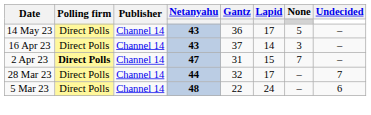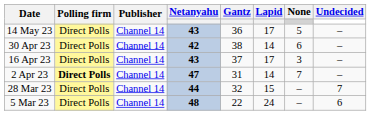 <table class="wikitable sortable" style="text-align:center; font-size:90%; line-height:13px">
 <tr>
 <th rowspan=2>Date</th>
 <th rowspan=2>Polling firm</th>
 <th rowspan=2>Publisher</th>
 <th><a href='#'>Netanyahu</a></th>
 <th><a href='#'>Gantz</a></th>
 <th><a href='#'>Lapid</a></th>
 <th>None</th>
 <th><a href='#'>Undecided</a></th>
 </tr>
 <tr>
 <th style=background:></th>
 <th style=background:></th>
 <th style=background:></th>
 <th style=background:#d3d3d3></th>
 <th style=background:#fff></th>
 </tr>
 <tr>
 <td data-sort-value=2023-05-14>14 May 23</td>
 <td style=background:#fff89c>Direct Polls</td>
 <td><a href='#'>Channel 14</a></td>
 <td style=background:#BBCDE4><strong>43</strong>	</td>
 <td>36					</td>
 <td>17					</td>
 <td>5					</td>
 <td>–					</td>
 </tr>
 <tr>
+<td data-sort-value=2023-04-30>30 Apr 23</td>
+<td style=background:#fff89c>Direct Polls</td>
+<td><a href='#'>Channel 14</a></td>
+<td style=background:#BBCDE4><strong>42</strong>	</td>
+<td>38					</td>
+<td>14					</td>
+<td>6					</td>
+<td>–					</td>
+</tr>
+<tr>
 <td data-sort-value=2023-04-16>16 Apr 23</td>
 <td style=background:#fff89c>Direct Polls</td>
 <td><a href='#'>Channel 14</a></td>
 <td style=background:#BBCDE4><strong>43</strong>	</td>
 <td>37					</td>
-<td>14					</td>
+<td>17					</td>
 <td>3					</td>
 <td>–					</td>
 </tr>
 <tr>
 <td data-sort-value=2023-04-02>2 Apr 23</td>
 <td style=background:#fff89c><strong>Direct Polls</strong></td>
 <td><a href='#'>Channel 14</a></td>
 <td style=background:#BBCDE4><strong>47</strong>	</td>
 <td>31					</td>
-<td>15					</td>
+<td>14					</td>
 <td>7					</td>
 <td>–					</td>
 </tr>
 <tr>
 <td data-sort-value=2023-03-28>28 Mar 23</td>
 <td style=background:#fff89c>Direct Polls</td>
 <td><a href='#'>Channel 14</a></td>
 <td style=background:#BBCDE4><strong>44</strong>	</td>
 <td>32					</td>
-<td>17					</td>
+<td>15					</td>
 <td>–					</td>
 <td>7					</td>
 </tr>
 <tr>
 <td data-sort-value=2023-03-05>5 Mar 23</td>
 <td style=background:#fff89c>Direct Polls</td>
 <td><a href='#'>Channel 14</a></td>
 <td style=background:#BBCDE4><strong>48</strong>	</td>
 <td>22					</td>
 <td>24					</td>
 <td>–					</td>
 <td>6					</td>
 </tr>
 </table>
